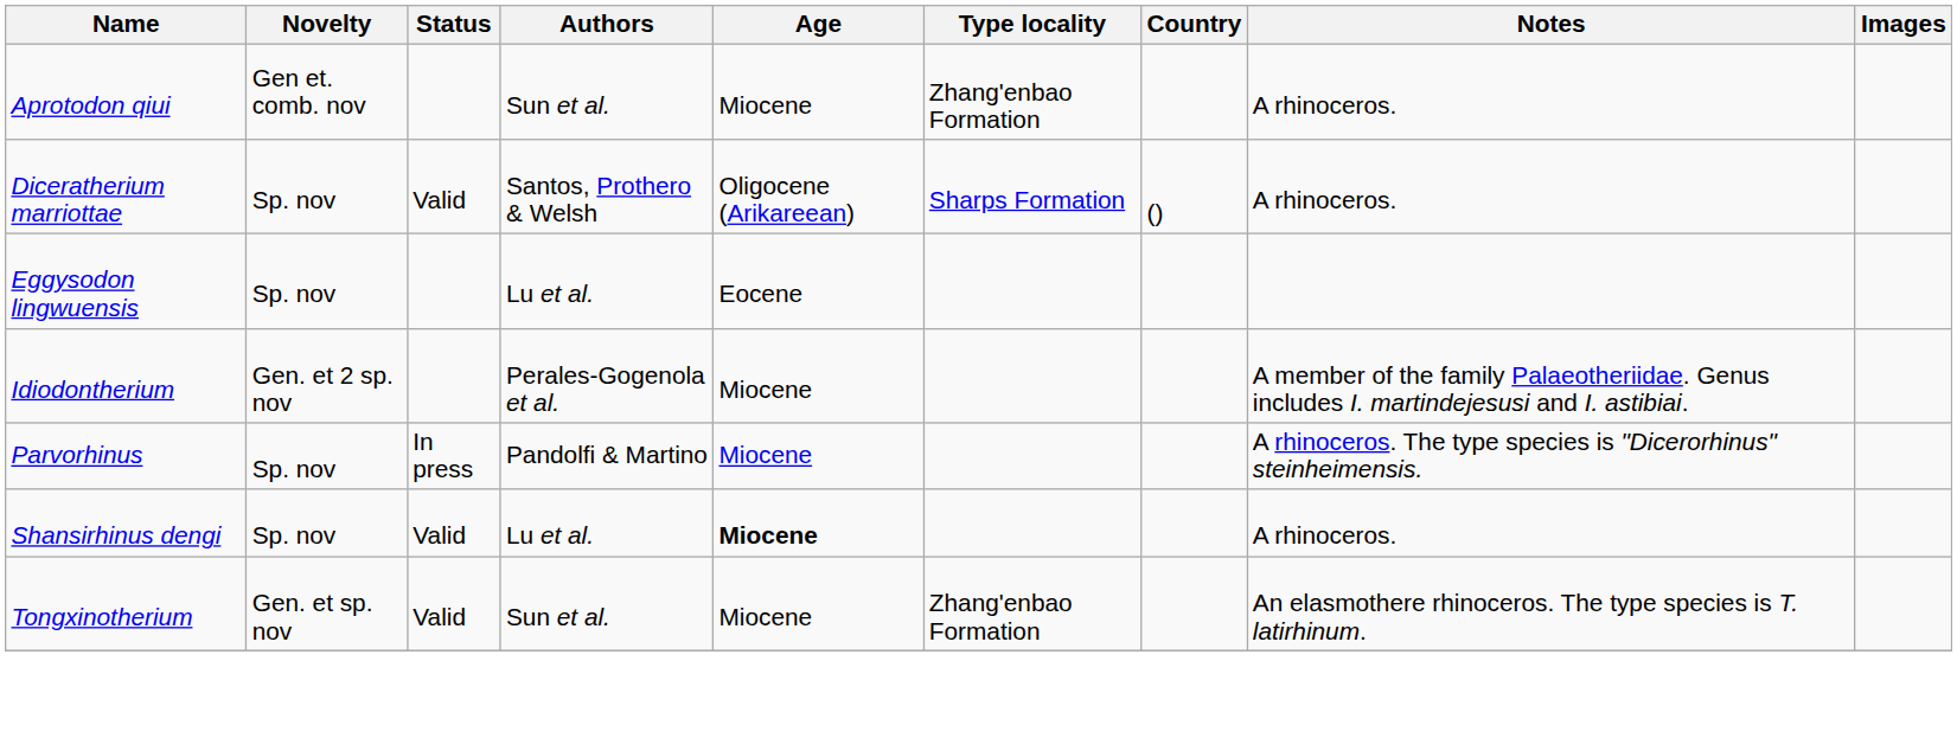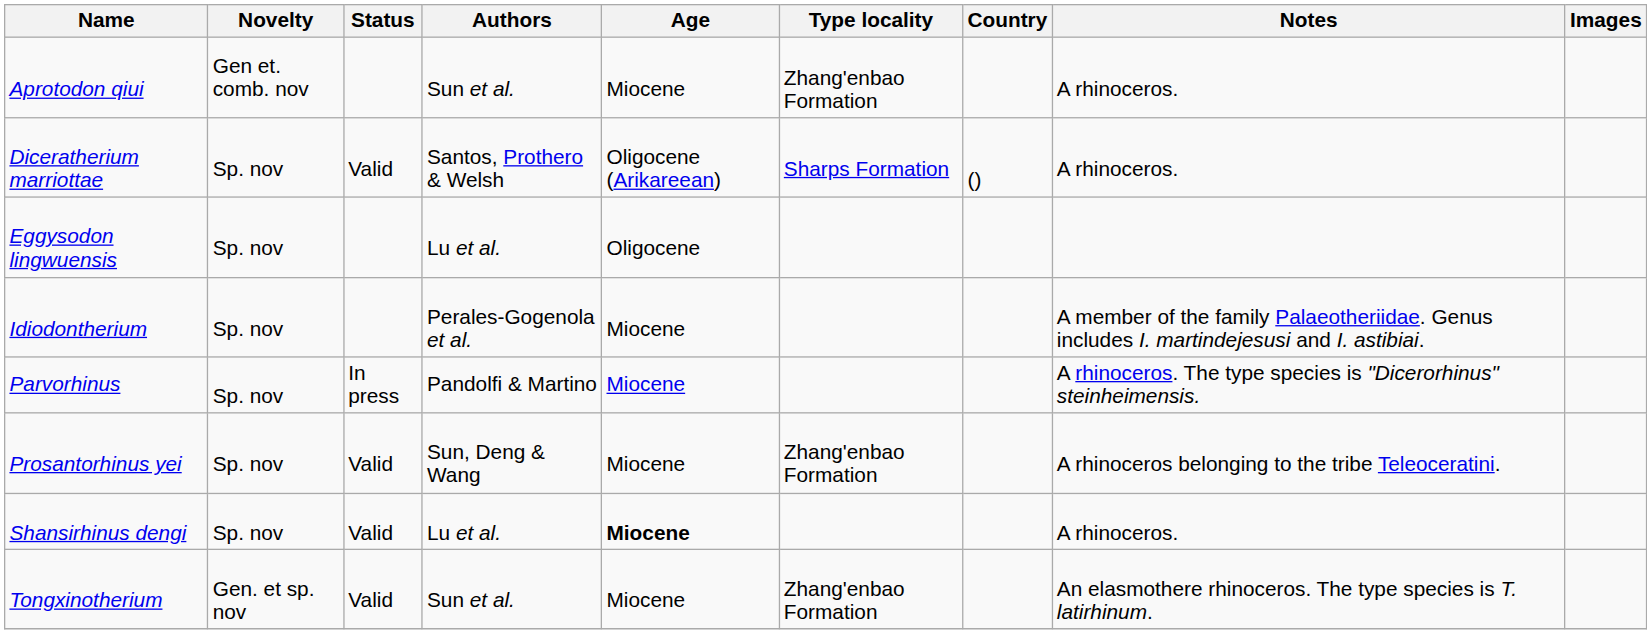 <table class="wikitable sortable" align="center" width="100%">
 <tr>
 <th>Name</th>
 <th>Novelty</th>
 <th>Status</th>
 <th>Authors</th>
 <th>Age</th>
 <th>Type locality</th>
 <th>Country</th>
 <th>Notes</th>
 <th>Images</th>
 </tr>
 <tr>
 <td><br><em><a href='#'>Aprotodon qiui</a></em></td>
 <td>Gen et. comb. nov</td>
 <td></td>
 <td><br>Sun <em>et al.</em></td>
 <td><br>Miocene</td>
 <td><br>Zhang'enbao Formation</td>
 <td><br></td>
 <td><br>A rhinoceros.</td>
 <td></td>
 </tr>
 <tr>
 <td><br><em><a href='#'>Diceratherium marriottae</a></em></td>
 <td><br>Sp. nov</td>
 <td><br>Valid</td>
 <td><br>Santos, <a href='#'>Prothero</a> & Welsh</td>
 <td><br>Oligocene (<a href='#'>Arikareean</a>)</td>
 <td><br><a href='#'>Sharps Formation</a></td>
 <td><br><br>()</td>
 <td><br>A rhinoceros.</td>
 <td></td>
 </tr>
 <tr>
 <td><br><em><a href='#'>Eggysodon lingwuensis</a></em></td>
 <td><br>Sp. nov</td>
 <td></td>
 <td><br>Lu <em>et al.</em></td>
-<td><br>Eocene</td>
+<td><br>Oligocene</td>
 <td></td>
 <td><br></td>
 <td></td>
 <td></td>
 </tr>
 <tr>
 <td><br><em><a href='#'>Idiodontherium</a></em></td>
-<td><br>Gen. et 2 sp. nov</td>
+<td><br>Sp. nov</td>
 <td></td>
 <td><br>Perales-Gogenola <em>et al.</em></td>
 <td><br>Miocene</td>
 <td></td>
 <td><br></td>
 <td><br>A member of the family <a href='#'>Palaeotheriidae</a>. Genus includes <em>I. martindejesusi</em> and <em>I. astibiai</em>.</td>
 <td></td>
 </tr>
 <tr>
 <td><em><a href='#'>Parvorhinus</a></em></td>
 <td><br>Sp. nov</td>
 <td>In press</td>
 <td>Pandolfi & Martino</td>
 <td><a href='#'>Miocene</a></td>
 <td></td>
 <td></td>
 <td>A <a href='#'>rhinoceros</a>. The type species is <em>"Dicerorhinus" steinheimensis.</em></td>
+<td></td>
+</tr>
+<tr>
+<td><br><em><a href='#'>Prosantorhinus yei</a></em></td>
+<td><br>Sp. nov</td>
+<td><br>Valid</td>
+<td><br>Sun, Deng & Wang</td>
+<td><br>Miocene</td>
+<td><br>Zhang'enbao Formation</td>
+<td><br></td>
+<td><br>A rhinoceros belonging to the tribe <a href='#'>Teleoceratini</a>.</td>
 <td></td>
 </tr>
 <tr>
 <td><br><em><a href='#'>Shansirhinus dengi</a></em></td>
 <td><br>Sp. nov</td>
 <td><br>Valid</td>
 <td><br>Lu <em>et al.</em></td>
 <td><strong><br>Miocene</strong></td>
 <td></td>
 <td><br></td>
 <td><br>A rhinoceros.</td>
 <td></td>
 </tr>
 <tr>
 <td><br><em><a href='#'>Tongxinotherium</a></em></td>
 <td><br>Gen. et sp. nov</td>
 <td><br>Valid</td>
 <td><br>Sun <em>et al.</em></td>
 <td><br>Miocene</td>
 <td><br>Zhang'enbao Formation</td>
 <td><br></td>
 <td><br>An elasmothere rhinoceros. The type species is <em>T. latirhinum</em>.</td>
 <td></td>
 </tr>
 <tr>
 </tr>
 </table>
